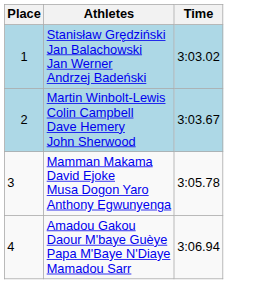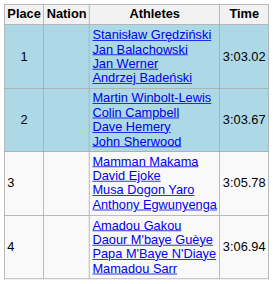 <table class=wikitable>
 <tr>
 <th>Place</th>
+<th>Nation</th>
 <th>Athletes</th>
 <th>Time</th>
 </tr>
 <tr align=center bgcolor=lightblue>
 <td>1</td>
+<td align=left></td>
 <td align=left><a href='#'>Stanisław Grędziński</a> <br> <a href='#'>Jan Balachowski</a> <br> <a href='#'>Jan Werner</a> <br> <a href='#'>Andrzej Badeński</a></td>
 <td>3:03.02</td>
 </tr>
 <tr align=center bgcolor=lightblue>
 <td>2</td>
+<td align=left></td>
 <td align=left><a href='#'>Martin Winbolt-Lewis</a> <br> <a href='#'>Colin Campbell</a> <br> <a href='#'>Dave Hemery</a> <br> <a href='#'>John Sherwood</a></td>
 <td>3:03.67</td>
 </tr>
 <tr>
 <td>3</td>
+<td align=left></td>
 <td align=left><a href='#'>Mamman Makama</a> <br> <a href='#'>David Ejoke</a> <br> <a href='#'>Musa Dogon Yaro</a> <br> <a href='#'>Anthony Egwunyenga</a></td>
 <td>3:05.78</td>
 </tr>
 <tr>
 <td>4</td>
+<td align=left></td>
 <td align=left><a href='#'>Amadou Gakou</a> <br> <a href='#'>Daour M'baye Guèye</a> <br> <a href='#'>Papa M'Baye N'Diaye</a> <br> <a href='#'>Mamadou Sarr</a></td>
 <td>3:06.94</td>
 </tr>
 </table>
